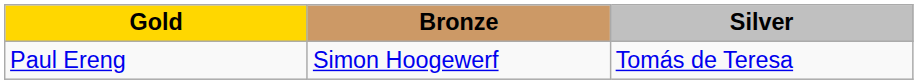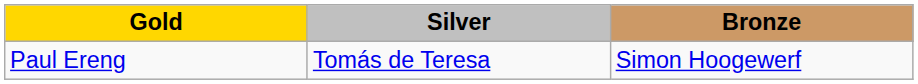 <table class="wikitable" style="text-align:left">
 <tr align="center">
 <td width=200 bgcolor=gold><strong>Gold</strong></td>
+<td width=200 bgcolor=silver><strong>Silver</strong></td>
 <td width=200 bgcolor=CC9966><strong>Bronze</strong></td>
-<td width=200 bgcolor=silver><strong>Silver</strong></td>
 </tr>
 <tr>
 <td><a href='#'>Paul Ereng</a><br><em></em></td>
+<td><a href='#'>Tomás de Teresa</a><br><em></em></td>
 <td><a href='#'>Simon Hoogewerf</a><br><em></em></td>
-<td><a href='#'>Tomás de Teresa</a><br><em></em></td>
 </tr>
 </table>
